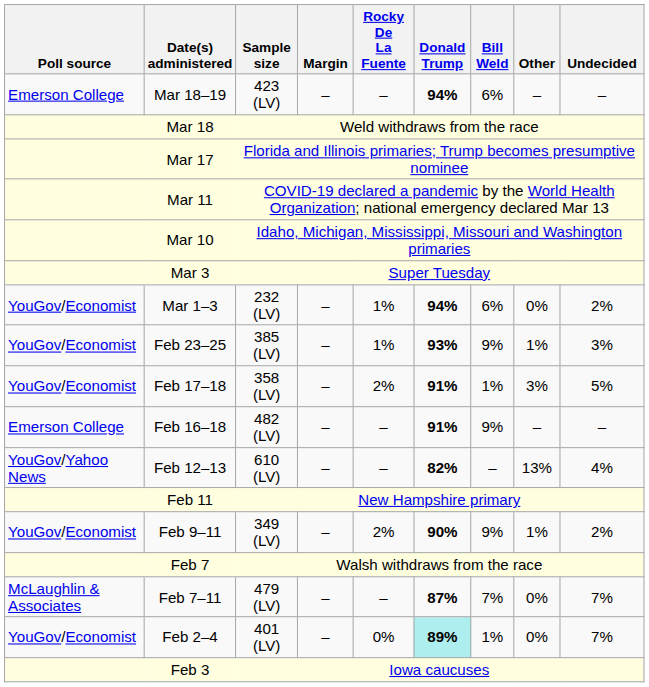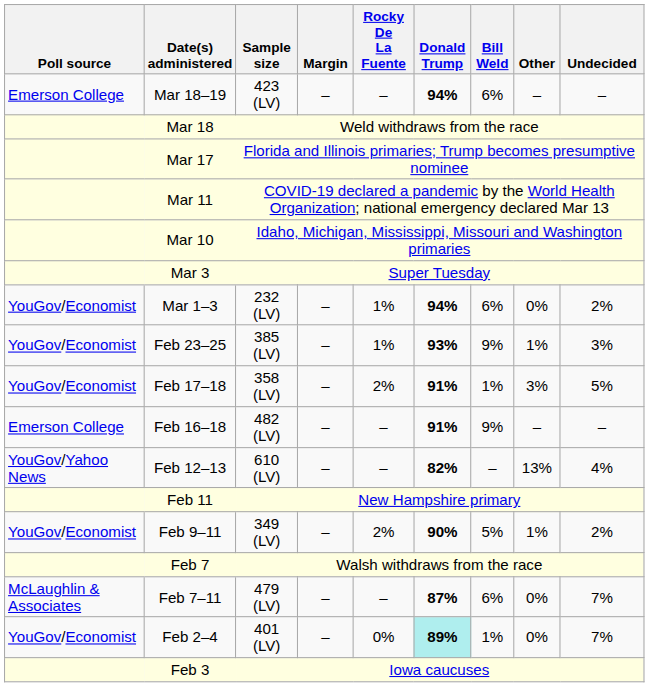 <table class="wikitable" style="font-size:90%;text-align:center;">
 <tr valign=bottom style="font-size:90%;">
 <th>Poll source</th>
 <th>Date(s)<br>administered</th>
 <th>Sample<br>size</th>
 <th>Margin<br></th>
 <th><a href='#'>Rocky De<br>La Fuente</a></th>
 <th><a href='#'>Donald<br>Trump</a></th>
 <th><a href='#'>Bill<br>Weld</a></th>
 <th>Other</th>
 <th>Undecided</th>
 </tr>
 <tr>
 <td style="text-align:left;"><a href='#'>Emerson College</a></td>
 <td>Mar 18–19</td>
 <td>423 (LV)</td>
 <td>–</td>
 <td>–</td>
 <td><strong>94%</strong></td>
 <td>6%</td>
 <td>–</td>
 <td>–</td>
 </tr>
 <tr style="background:lightyellow;">
 <td style="border-right-style:hidden;"></td>
 <td style="border-right-style:hidden;">Mar 18</td>
 <td colspan="9">Weld withdraws from the race</td>
 </tr>
 <tr style="background:lightyellow;">
 <td style="border-right-style:hidden;"></td>
 <td style="border-right-style:hidden;">Mar 17</td>
 <td colspan="9"><a href='#'>Florida and Illinois primaries; Trump becomes presumptive nominee</a></td>
 </tr>
 <tr style="background:lightyellow;">
 <td style="border-right-style:hidden;"></td>
 <td style="border-right-style:hidden;">Mar 11</td>
 <td colspan="9"><a href='#'>COVID-19 declared a pandemic</a> by the <a href='#'>World Health Organization</a>; national emergency declared Mar 13</td>
 </tr>
 <tr style="background:lightyellow;">
 <td style="border-right-style:hidden;"></td>
 <td style="border-right-style:hidden;">Mar 10</td>
 <td colspan="9"><a href='#'>Idaho, Michigan, Mississippi, Missouri and Washington primaries</a></td>
 </tr>
 <tr style="background:lightyellow;">
 <td style="border-right-style:hidden;"></td>
 <td style="border-right-style:hidden;">Mar 3</td>
 <td colspan="9"><a href='#'>Super Tuesday</a></td>
 </tr>
 <tr>
 <td style="text-align:left;"><a href='#'>YouGov</a>/<a href='#'>Economist</a></td>
 <td>Mar 1–3</td>
 <td>232 (LV)</td>
 <td>–</td>
 <td>1%</td>
 <td><strong>94%</strong></td>
 <td>6%</td>
 <td>0%</td>
 <td>2%</td>
 </tr>
 <tr>
 <td style="text-align:left;"><a href='#'>YouGov</a>/<a href='#'>Economist</a></td>
 <td>Feb 23–25</td>
 <td>385 (LV)</td>
 <td>–</td>
 <td>1%</td>
 <td><strong>93%</strong></td>
 <td>9%</td>
 <td>1%</td>
 <td>3%</td>
 </tr>
 <tr>
 <td style="text-align:left;"><a href='#'>YouGov</a>/<a href='#'>Economist</a></td>
 <td>Feb 17–18</td>
 <td>358 (LV)</td>
 <td>–</td>
 <td>2%</td>
 <td><strong>91%</strong></td>
 <td>1%</td>
 <td>3%</td>
 <td>5%</td>
 </tr>
 <tr>
 <td style="text-align:left;"><a href='#'>Emerson College</a></td>
 <td>Feb 16–18</td>
 <td>482 (LV)</td>
 <td>–</td>
 <td>–</td>
 <td><strong>91%</strong></td>
 <td>9%</td>
 <td>–</td>
 <td>–</td>
 </tr>
 <tr>
 <td style="text-align:left;"><a href='#'>YouGov</a>/<a href='#'>Yahoo News</a></td>
 <td>Feb 12–13</td>
 <td>610 (LV)</td>
 <td>–</td>
 <td>–</td>
 <td><strong>82%</strong></td>
 <td>–</td>
 <td>13%</td>
 <td>4%</td>
 </tr>
 <tr style="background:lightyellow;">
 <td style="border-right-style:hidden;"></td>
 <td style="border-right-style:hidden;">Feb 11</td>
 <td colspan="9"><a href='#'>New Hampshire primary</a></td>
 </tr>
 <tr>
 <td style="text-align:left;"><a href='#'>YouGov</a>/<a href='#'>Economist</a></td>
 <td>Feb 9–11</td>
 <td>349 (LV)</td>
 <td>–</td>
 <td>2%</td>
 <td><strong>90%</strong></td>
-<td>9%</td>
+<td>5%</td>
 <td>1%</td>
 <td>2%</td>
 </tr>
 <tr style="background:lightyellow;">
 <td style="border-right-style:hidden;"></td>
 <td style="border-right-style:hidden;">Feb 7</td>
 <td colspan="9">Walsh withdraws from the race</td>
 </tr>
 <tr>
 <td style="text-align:left;"><a href='#'>McLaughlin & Associates</a></td>
 <td>Feb 7–11</td>
 <td>479 (LV)</td>
 <td>–</td>
 <td>–</td>
 <td><strong>87%</strong></td>
-<td>7%</td>
+<td>6%</td>
 <td>0%</td>
 <td>7%</td>
 </tr>
 <tr>
 <td style="text-align:left;"><a href='#'>YouGov</a>/<a href='#'>Economist</a></td>
 <td>Feb 2–4</td>
 <td>401 (LV)</td>
 <td>–</td>
 <td>0%</td>
 <td style="background: paleturquoise;"><strong>89%</strong></td>
 <td>1%</td>
 <td>0%</td>
 <td>7%</td>
 </tr>
 <tr style="background:lightyellow;">
 <td style="border-right-style:hidden;"></td>
 <td style="border-right-style:hidden;">Feb 3</td>
 <td colspan="9"><a href='#'>Iowa caucuses</a></td>
 </tr>
 </table>
